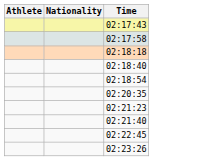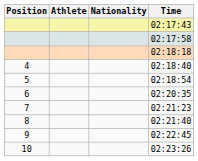 <table class="wikitable sortable">
 <tr>
+<th scope="col">Position</th>
 <th scope="col">Athlete</th>
 <th scope="col">Nationality</th>
 <th scope="col">Time</th>
 </tr>
 <tr bgcolor="#F7F6A8">
+<td align=center></td>
 <td></td>
 <td></td>
 <td>02:17:43</td>
 </tr>
 <tr bgcolor="#DCE5E5">
+<td align=center></td>
 <td></td>
 <td></td>
 <td>02:17:58</td>
 </tr>
 <tr bgcolor="#FFDAB9">
+<td align=center></td>
 <td></td>
 <td></td>
 <td>02:18:18</td>
 </tr>
 <tr>
+<td align=center>4</td>
 <td></td>
 <td></td>
 <td>02:18:40</td>
 </tr>
 <tr>
+<td align=center>5</td>
 <td></td>
 <td></td>
 <td>02:18:54</td>
 </tr>
 <tr>
+<td align=center>6</td>
 <td></td>
 <td></td>
 <td>02:20:35</td>
 </tr>
 <tr>
+<td align=center>7</td>
 <td></td>
 <td></td>
 <td>02:21:23</td>
 </tr>
 <tr>
+<td align=center>8</td>
 <td></td>
 <td></td>
 <td>02:21:40</td>
 </tr>
 <tr>
+<td align=center>9</td>
 <td></td>
 <td></td>
 <td>02:22:45</td>
 </tr>
 <tr>
+<td align=center>10</td>
 <td></td>
 <td></td>
 <td>02:23:26</td>
 </tr>
 </table>
